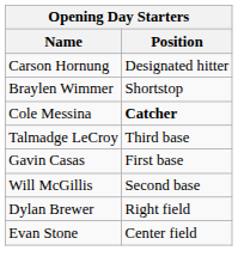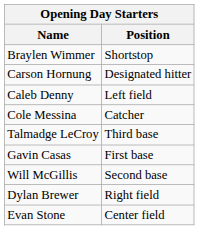 <table class="wikitable" style="text-align:left">
 <tr>
 <th colspan="2">Opening Day Starters</th>
 </tr>
 <tr>
 <th>Name</th>
 <th>Position</th>
 </tr>
 <tr>
+<td>Braylen Wimmer</td>
+<td>Shortstop</td>
+</tr>
+<tr>
 <td>Carson Hornung</td>
 <td>Designated hitter</td>
 </tr>
 <tr>
-<td>Braylen Wimmer</td>
-<td>Shortstop</td>
+<td>Caleb Denny</td>
+<td>Left field</td>
 </tr>
 <tr>
 <td>Cole Messina</td>
-<td><strong>Catcher</strong></td>
+<td>Catcher</td>
 </tr>
 <tr>
 <td>Talmadge LeCroy</td>
 <td>Third base</td>
 </tr>
 <tr>
 <td>Gavin Casas</td>
 <td>First base</td>
 </tr>
 <tr>
 <td>Will McGillis</td>
 <td>Second base</td>
 </tr>
 <tr>
 <td>Dylan Brewer</td>
 <td>Right field</td>
 </tr>
 <tr>
 <td>Evan Stone</td>
 <td>Center field</td>
 </tr>
 </table>
